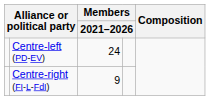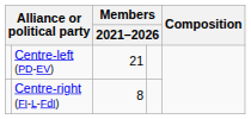 <table class="wikitable">
 <tr>
 <th colspan=2 rowspan=2>Alliance or <br> political party</th>
 <th colspan=2>Members</th>
 <th rowspan=2>Composition</th>
 </tr>
 <tr>
 <th colspan=2>2021–2026</th>
 </tr>
 <tr>
 <td></td>
 <td><a href='#'>Centre-left</a> <br><small>(<a href='#'>PD</a>-<a href='#'>EV</a>)</small></td>
-<td style="text-align: right">24</td>
+<td style="text-align: right">21</td>
 <td></td>
 <td rowspan=2></td>
 </tr>
 <tr>
 <td></td>
 <td><a href='#'>Centre-right</a> <br><small>(<a href='#'>FI</a>-<a href='#'>L</a>-<a href='#'>FdI</a>)</small></td>
-<td style="text-align: right">9</td>
+<td style="text-align: right">8</td>
 <td></td>
 </tr>
 </table>
